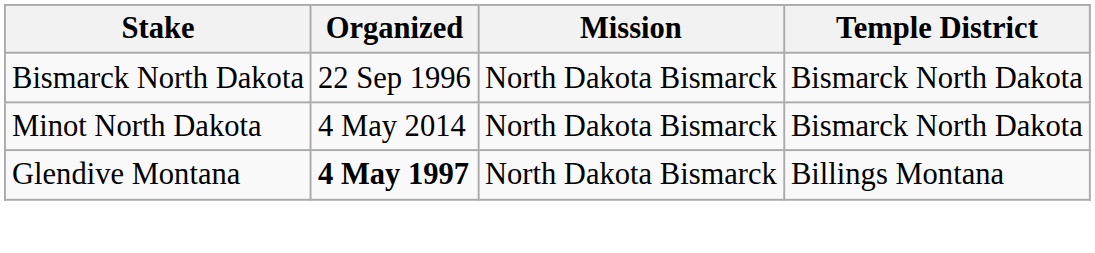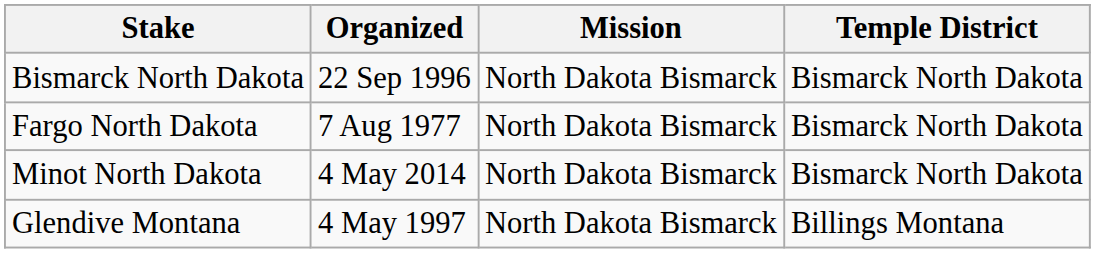 <table class="wikitable sortable">
 <tr>
 <th>Stake</th>
 <th data-sort-type=date>Organized</th>
 <th>Mission</th>
 <th>Temple District</th>
 </tr>
 <tr>
 <td>Bismarck North Dakota</td>
 <td>22 Sep 1996</td>
 <td>North Dakota Bismarck</td>
 <td>Bismarck North Dakota</td>
 </tr>
 <tr>
+<td>Fargo North Dakota</td>
+<td>7 Aug 1977</td>
+<td>North Dakota Bismarck</td>
+<td>Bismarck North Dakota</td>
+</tr>
+<tr>
 <td>Minot North Dakota</td>
 <td>4 May 2014</td>
 <td>North Dakota Bismarck</td>
 <td>Bismarck North Dakota</td>
 </tr>
 <tr>
 <td>Glendive Montana</td>
-<td><strong>4 May 1997</strong></td>
+<td>4 May 1997</td>
 <td>North Dakota Bismarck</td>
 <td>Billings Montana</td>
 </tr>
 </table>
